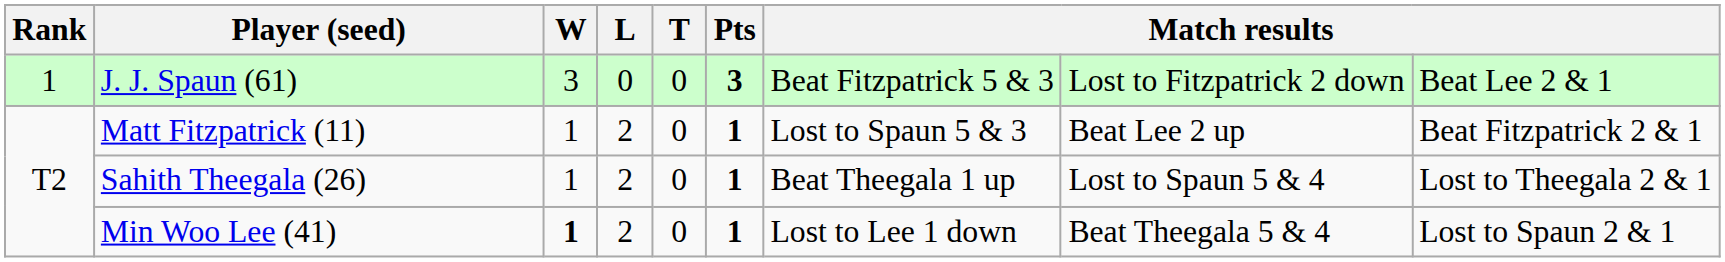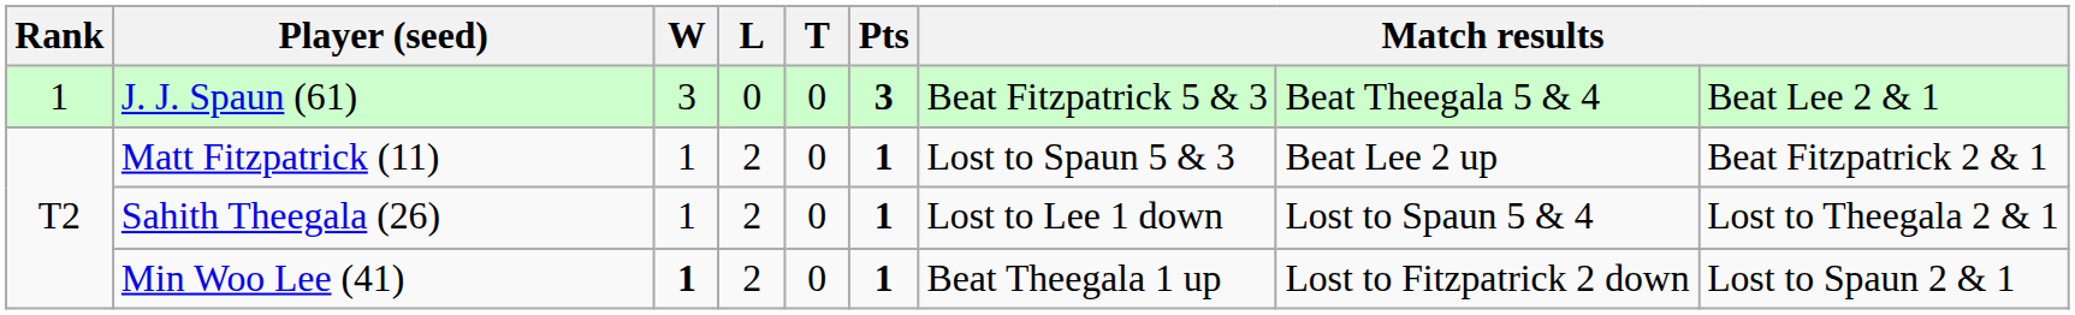 <table class="wikitable" style="text-align:center">
 <tr>
 <th width="20">Rank</th>
 <th width="220">Player (seed)</th>
 <th width="20">W</th>
 <th width="20">L</th>
 <th width="20">T</th>
 <th width="20">Pts</th>
 <th colspan=3>Match results</th>
 </tr>
 <tr style="background:#cfc">
 <td>1</td>
 <td align=left> <a href='#'>J. J. Spaun</a> (61)</td>
 <td>3</td>
 <td>0</td>
 <td>0</td>
 <td><strong>3</strong></td>
 <td align=left>Beat Fitzpatrick 5 & 3</td>
-<td align=left>Lost to Fitzpatrick 2 down</td>
+<td align=left>Beat Theegala 5 & 4</td>
 <td align=left>Beat Lee 2 & 1</td>
 </tr>
 <tr>
 <td rowspan=3>T2</td>
 <td align=left> <a href='#'>Matt Fitzpatrick</a> (11)</td>
 <td>1</td>
 <td>2</td>
 <td>0</td>
 <td><strong>1</strong></td>
 <td align=left>Lost to Spaun 5 & 3</td>
 <td align=left>Beat Lee 2 up</td>
 <td align=left>Beat Fitzpatrick 2 & 1</td>
 </tr>
 <tr>
 <td align=left> <a href='#'>Sahith Theegala</a> (26)</td>
 <td>1</td>
 <td>2</td>
 <td>0</td>
 <td><strong>1</strong></td>
-<td align=left>Beat Theegala 1 up</td>
+<td align=left>Lost to Lee 1 down</td>
 <td align=left>Lost to Spaun 5 & 4</td>
 <td align=left>Lost to Theegala 2 & 1</td>
 </tr>
 <tr>
 <td align=left> <a href='#'>Min Woo Lee</a> (41)</td>
 <td><strong>1</strong></td>
 <td>2</td>
 <td>0</td>
 <td><strong>1</strong></td>
-<td align=left>Lost to Lee 1 down</td>
-<td align=left>Beat Theegala 5 & 4</td>
+<td align=left>Beat Theegala 1 up</td>
+<td align=left>Lost to Fitzpatrick 2 down</td>
 <td align=left>Lost to Spaun 2 & 1</td>
 </tr>
 </table>
